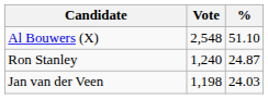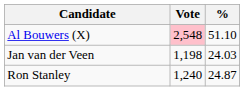 <table class="wikitable">
 <tr>
 <th bgcolor="#DDDDFF" width="200px">Candidate</th>
 <th bgcolor="#DDDDFF">Vote</th>
 <th bgcolor="#DDDDFF">%</th>
 </tr>
 <tr>
 <td><a href='#'>Al Bouwers</a> (X)</td>
-<td>2,548</td>
+<td style="background: pink;">2,548</td>
 <td>51.10</td>
+</tr>
+<tr>
+<td>Jan van der Veen</td>
+<td>1,198</td>
+<td>24.03</td>
 </tr>
 <tr>
 <td>Ron Stanley</td>
 <td>1,240</td>
 <td>24.87</td>
 </tr>
-<tr>
-<td>Jan van der Veen</td>
-<td>1,198</td>
-<td>24.03</td>
-</tr>
 </table>
